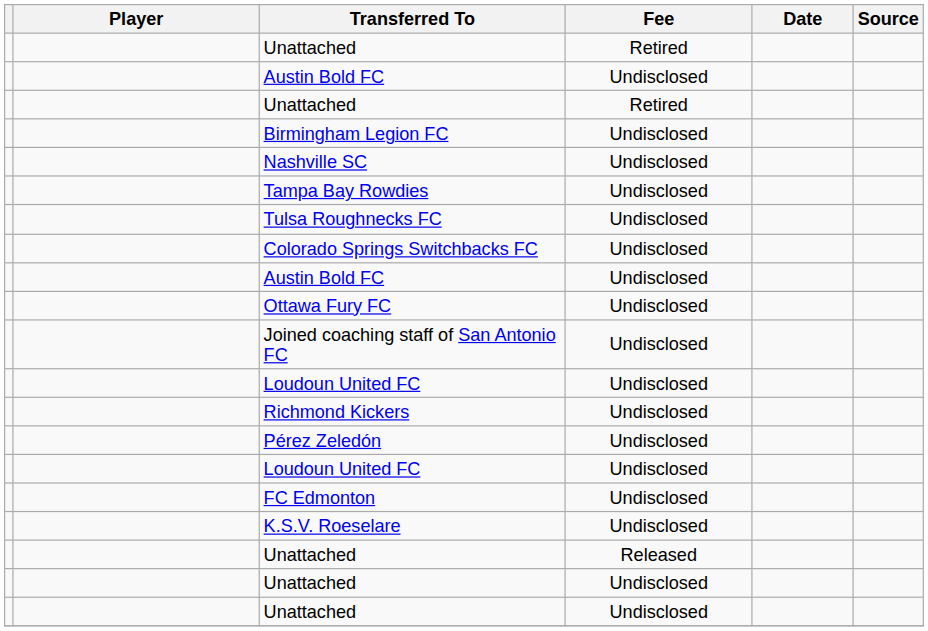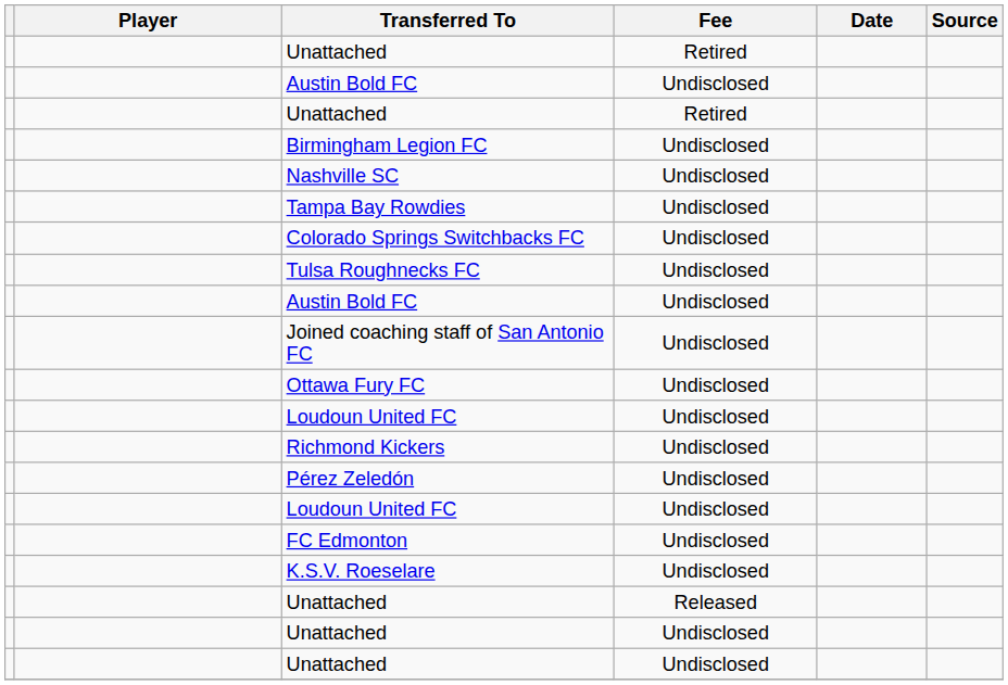 <table class="wikitable plainrowheaders sortable" style="font-size:95%">
 <tr>
 <th></th>
 <th scope="col" style="width:200px;">Player</th>
 <th scope="col" style="width:250px;">Transferred To</th>
 <th scope="col" style="width:150px;">Fee</th>
 <th scope="col" style="width:78px;">Date</th>
 <th>Source</th>
 </tr>
 <tr>
 <td align=center></td>
 <td></td>
 <td>Unattached</td>
 <td align=center>Retired</td>
 <td align=center></td>
 <td align=center></td>
 </tr>
 <tr>
 <td align=center></td>
 <td></td>
 <td> <a href='#'>Austin Bold FC</a></td>
 <td align=center>Undisclosed</td>
 <td align=center></td>
 <td align=center></td>
 </tr>
 <tr>
 <td align=center></td>
 <td></td>
 <td>Unattached</td>
 <td align=center>Retired</td>
 <td align=center></td>
 <td align=center></td>
 </tr>
 <tr>
 <td align=center></td>
 <td></td>
 <td> <a href='#'>Birmingham Legion FC</a></td>
 <td align=center>Undisclosed</td>
 <td align=center></td>
 <td align=center></td>
 </tr>
 <tr>
 <td align=center></td>
 <td></td>
 <td> <a href='#'>Nashville SC</a></td>
 <td align=center>Undisclosed</td>
 <td align=center></td>
 <td align=center></td>
 </tr>
 <tr>
 <td align=center></td>
 <td></td>
 <td> <a href='#'>Tampa Bay Rowdies</a></td>
 <td align=center>Undisclosed</td>
 <td align=center></td>
 <td align=center></td>
 </tr>
 <tr>
 <td align=center></td>
 <td></td>
-<td> <a href='#'>Tulsa Roughnecks FC</a></td>
+<td> <a href='#'>Colorado Springs Switchbacks FC</a></td>
 <td align=center>Undisclosed</td>
 <td align=center></td>
 <td align=center></td>
 </tr>
 <tr>
 <td align=center></td>
 <td></td>
-<td> <a href='#'>Colorado Springs Switchbacks FC</a></td>
+<td> <a href='#'>Tulsa Roughnecks FC</a></td>
 <td align=center>Undisclosed</td>
 <td align=center></td>
 <td align=center></td>
 </tr>
 <tr>
 <td align=center></td>
 <td></td>
 <td> <a href='#'>Austin Bold FC</a></td>
 <td align=center>Undisclosed</td>
 <td align=center></td>
 <td align=center></td>
 </tr>
 <tr>
 <td align=center></td>
 <td></td>
-<td> <a href='#'>Ottawa Fury FC</a></td>
+<td>Joined coaching staff of <a href='#'>San Antonio FC</a></td>
 <td align=center>Undisclosed</td>
 <td align=center></td>
 <td align=center></td>
 </tr>
 <tr>
 <td align=center></td>
 <td></td>
-<td>Joined coaching staff of <a href='#'>San Antonio FC</a></td>
+<td> <a href='#'>Ottawa Fury FC</a></td>
 <td align=center>Undisclosed</td>
 <td align=center></td>
 <td align=center></td>
 </tr>
 <tr>
 <td align=center></td>
 <td></td>
 <td> <a href='#'>Loudoun United FC</a></td>
 <td align=center>Undisclosed</td>
 <td align=center></td>
 <td align=center></td>
 </tr>
 <tr>
 <td align=center></td>
 <td></td>
 <td> <a href='#'>Richmond Kickers</a></td>
 <td align=center>Undisclosed</td>
 <td align=center></td>
 <td align=center></td>
 </tr>
 <tr>
 <td align=center></td>
 <td></td>
 <td> <a href='#'>Pérez Zeledón</a></td>
 <td align=center>Undisclosed</td>
 <td></td>
 <td></td>
 </tr>
 <tr>
 <td align=center></td>
 <td></td>
 <td> <a href='#'>Loudoun United FC</a></td>
 <td align=center>Undisclosed</td>
 <td align=center></td>
 <td align=center></td>
 </tr>
 <tr>
 <td align=center></td>
 <td></td>
 <td> <a href='#'>FC Edmonton</a></td>
 <td align=center>Undisclosed</td>
 <td align=center></td>
 <td align=center></td>
 </tr>
 <tr>
 <td align=center></td>
 <td></td>
 <td> <a href='#'>K.S.V. Roeselare</a></td>
 <td align=center>Undisclosed</td>
 <td align=center></td>
 <td align=center></td>
 </tr>
 <tr>
 <td align=center></td>
 <td></td>
 <td>Unattached</td>
 <td align=center>Released</td>
 <td align=center></td>
 <td align=center></td>
 </tr>
 <tr>
 <td align=center></td>
 <td></td>
 <td>Unattached</td>
 <td align=center>Undisclosed</td>
 <td align=center></td>
 <td align=center></td>
 </tr>
 <tr>
 <td align=center></td>
 <td></td>
 <td>Unattached</td>
 <td align=center>Undisclosed</td>
 <td align=center></td>
 <td align=center></td>
 </tr>
 <tr>
 </tr>
 </table>
